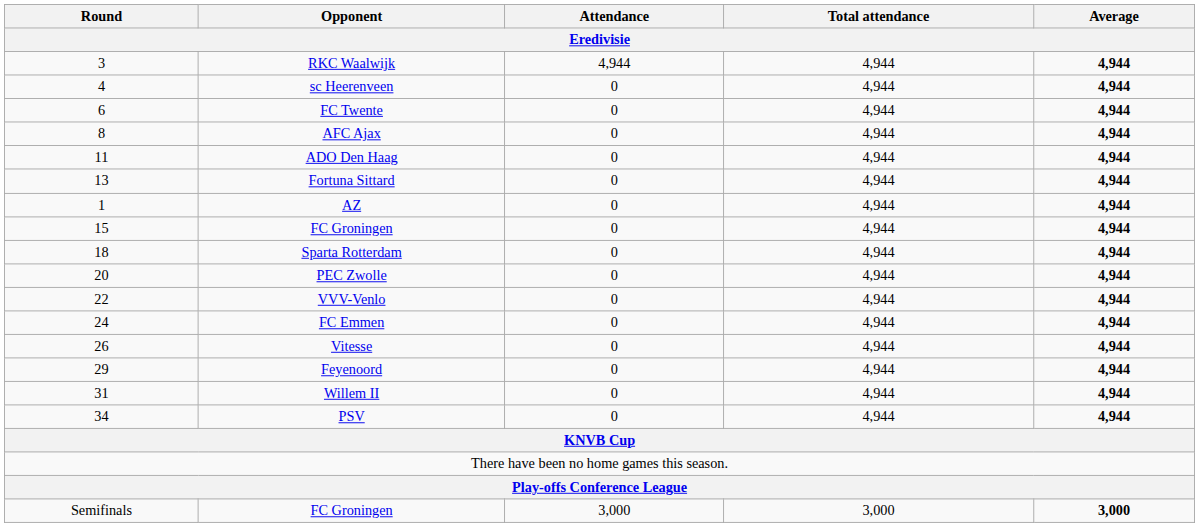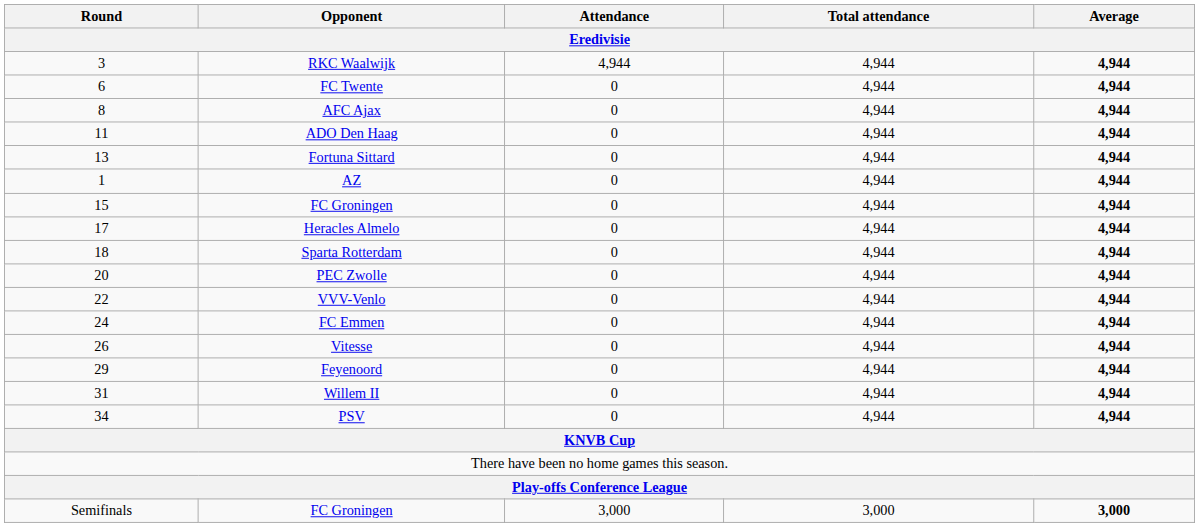 <table class="wikitable" style="text-align: center; font-size: 95%; width: 80%;">
 <tr>
 <th colspan="1" align="center">Round</th>
 <th colspan="1" align="center">Opponent</th>
 <th colspan="1" align="center">Attendance</th>
 <th colspan="1" align="center">Total attendance</th>
 <th colspan="1" align="center">Average</th>
 </tr>
 <tr>
 <th colspan="5" align="center"><a href='#'><strong>Eredivisie</strong></a></th>
 </tr>
 <tr>
 <td align="center">3</td>
 <td align="center"><a href='#'>RKC Waalwijk</a></td>
 <td align="center">4,944</td>
-<td align="center">4,944</td>
-<td align="center"><strong>4,944</strong></td>
-</tr>
-<tr>
-<td align="center">4</td>
-<td align="center"><a href='#'>sc Heerenveen</a></td>
-<td align="center">0</td>
 <td align="center">4,944</td>
 <td align="center"><strong>4,944</strong></td>
 </tr>
 <tr>
 <td align="center">6</td>
 <td align="center"><a href='#'>FC Twente</a></td>
 <td align="center">0</td>
 <td align="center">4,944</td>
 <td align="center"><strong>4,944</strong></td>
 </tr>
 <tr>
 <td align="center">8</td>
 <td align="center"><a href='#'>AFC Ajax</a></td>
 <td align="center">0</td>
 <td align="center">4,944</td>
 <td align="center"><strong>4,944</strong></td>
 </tr>
 <tr>
 <td align="center">11</td>
 <td align="center"><a href='#'>ADO Den Haag</a></td>
 <td align="center">0</td>
 <td align="center">4,944</td>
 <td align="center"><strong>4,944</strong></td>
 </tr>
 <tr>
 <td align="center">13</td>
 <td align="center"><a href='#'>Fortuna Sittard</a></td>
 <td align="center">0</td>
 <td align="center">4,944</td>
 <td align="center"><strong>4,944</strong></td>
 </tr>
 <tr>
 <td align="center">1</td>
 <td align="center"><a href='#'>AZ</a></td>
 <td align="center">0</td>
 <td align="center">4,944</td>
 <td align="center"><strong>4,944</strong></td>
 </tr>
 <tr>
 <td align="center">15</td>
 <td align="center"><a href='#'>FC Groningen</a></td>
+<td align="center">0</td>
+<td align="center">4,944</td>
+<td align="center"><strong>4,944</strong></td>
+</tr>
+<tr>
+<td align="center">17</td>
+<td align="center"><a href='#'>Heracles Almelo</a></td>
 <td align="center">0</td>
 <td align="center">4,944</td>
 <td align="center"><strong>4,944</strong></td>
 </tr>
 <tr>
 <td align="center">18</td>
 <td align="center"><a href='#'>Sparta Rotterdam</a></td>
 <td align="center">0</td>
 <td align="center">4,944</td>
 <td align="center"><strong>4,944</strong></td>
 </tr>
 <tr>
 <td align="center">20</td>
 <td align="center"><a href='#'>PEC Zwolle</a></td>
 <td align="center">0</td>
 <td align="center">4,944</td>
 <td align="center"><strong>4,944</strong></td>
 </tr>
 <tr>
 <td align="center">22</td>
 <td align="center"><a href='#'>VVV-Venlo</a></td>
 <td align="center">0</td>
 <td align="center">4,944</td>
 <td align="center"><strong>4,944</strong></td>
 </tr>
 <tr>
 <td align="center">24</td>
 <td align="center"><a href='#'>FC Emmen</a></td>
 <td align="center">0</td>
 <td align="center">4,944</td>
 <td align="center"><strong>4,944</strong></td>
 </tr>
 <tr>
 <td align="center">26</td>
 <td align="center"><a href='#'>Vitesse</a></td>
 <td align="center">0</td>
 <td align="center">4,944</td>
 <td align="center"><strong>4,944</strong></td>
 </tr>
 <tr>
 <td align="center">29</td>
 <td align="center"><a href='#'>Feyenoord</a></td>
 <td align="center">0</td>
 <td align="center">4,944</td>
 <td align="center"><strong>4,944</strong></td>
 </tr>
 <tr>
 <td align="center">31</td>
 <td align="center"><a href='#'>Willem II</a></td>
 <td align="center">0</td>
 <td align="center">4,944</td>
 <td align="center"><strong>4,944</strong></td>
 </tr>
 <tr>
 <td align="center">34</td>
 <td align="center"><a href='#'>PSV</a></td>
 <td align="center">0</td>
 <td align="center">4,944</td>
 <td align="center"><strong>4,944</strong></td>
 </tr>
 <tr>
 <th colspan="5"><a href='#'><strong>KNVB Cup</strong></a></th>
 </tr>
 <tr>
 <td colspan="5">There have been no home games this season.</td>
 </tr>
 <tr>
 <th colspan="5"><a href='#'><strong>Play-offs Conference League</strong></a></th>
 </tr>
 <tr>
 <td align="center">Semifinals</td>
 <td align="center"><a href='#'>FC Groningen</a></td>
 <td align="center">3,000</td>
 <td align="center">3,000</td>
 <td align="center"><strong>3,000</strong></td>
 </tr>
 </table>
